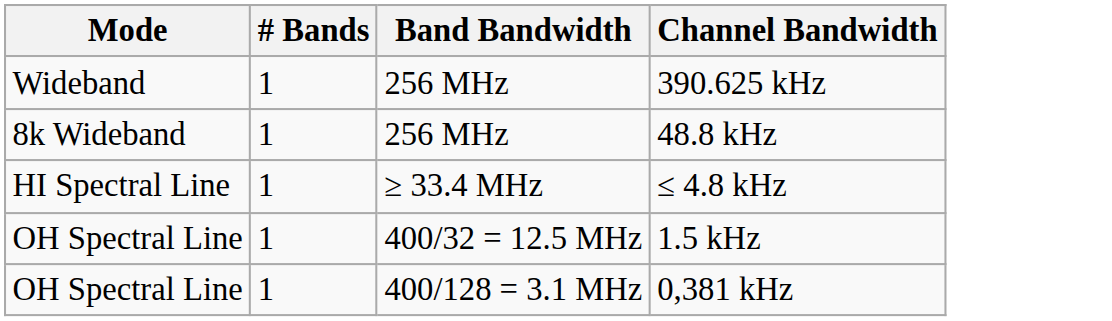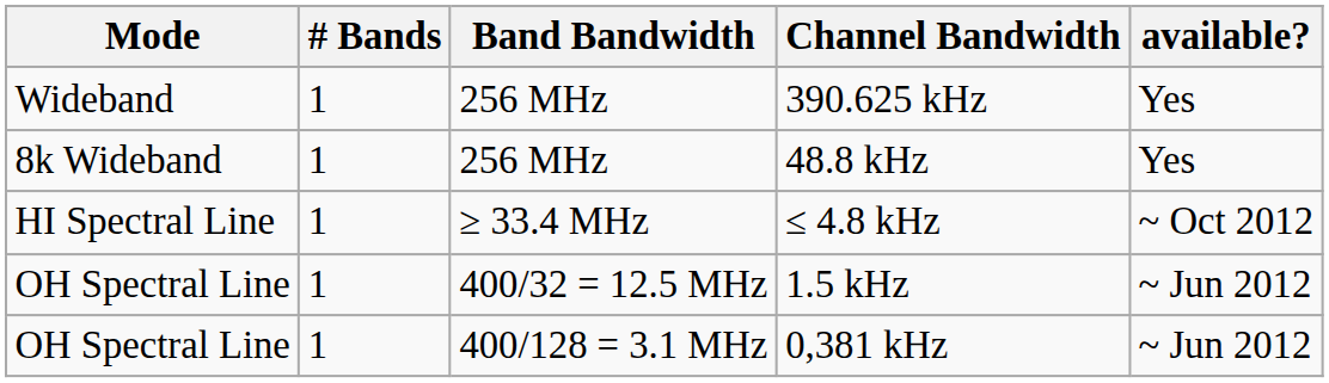 <table class="wikitable">
 <tr>
 <th>Mode</th>
 <th># Bands</th>
 <th>Band Bandwidth</th>
 <th>Channel Bandwidth</th>
+<th>available?</th>
 </tr>
 <tr>
 <td>Wideband</td>
 <td>1</td>
 <td>256 MHz</td>
 <td>390.625 kHz</td>
+<td>Yes</td>
 </tr>
 <tr>
 <td>8k Wideband</td>
 <td>1</td>
 <td>256 MHz</td>
 <td>48.8 kHz</td>
+<td>Yes</td>
 </tr>
 <tr>
 <td>HI Spectral Line</td>
 <td>1</td>
 <td>≥ 33.4 MHz</td>
 <td>≤ 4.8 kHz</td>
+<td>~ Oct 2012</td>
 </tr>
 <tr>
 <td>OH Spectral Line</td>
 <td>1</td>
 <td>400/32 = 12.5 MHz</td>
 <td>1.5 kHz</td>
+<td>~ Jun 2012</td>
 </tr>
 <tr>
 <td>OH Spectral Line</td>
 <td>1</td>
 <td>400/128 = 3.1 MHz</td>
 <td>0,381 kHz</td>
+<td>~ Jun 2012</td>
 </tr>
 </table>
